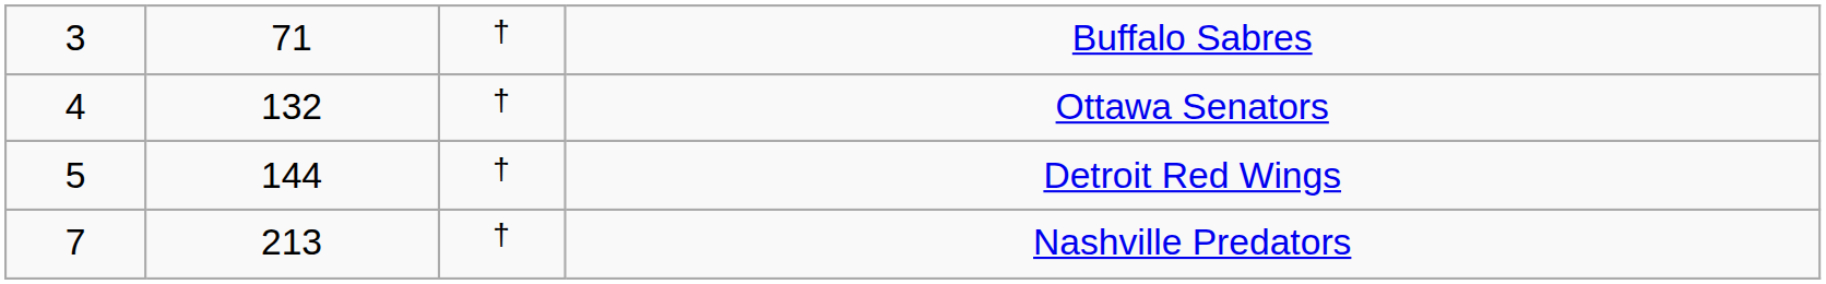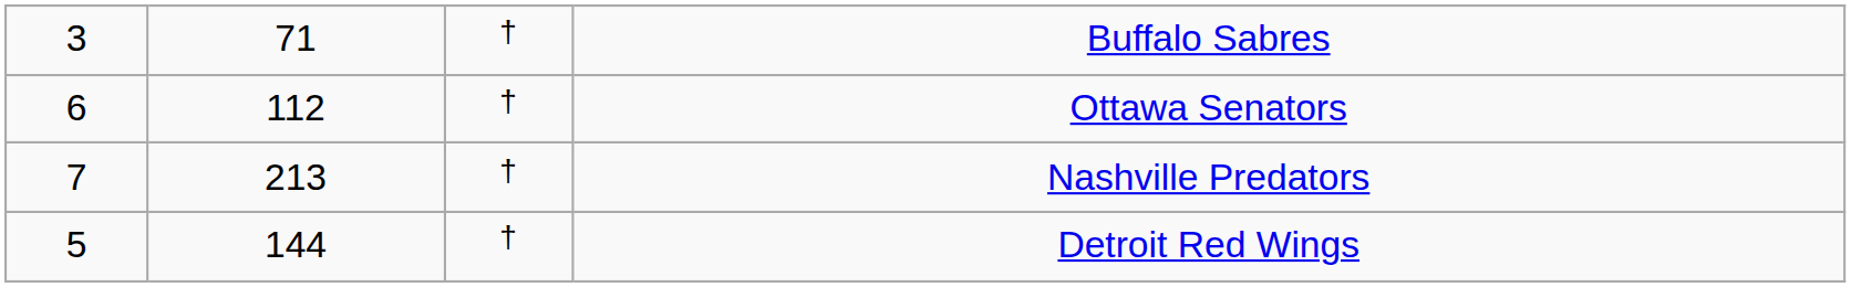 <table class="wikitable sortable" width="50%">
 <tr align="center" bgcolor="">
 <td>3</td>
 <td>71</td>
 <td> <sup>†</sup></td>
 <td><a href='#'>Buffalo Sabres</a></td>
 </tr>
 <tr align="center" bgcolor="">
-<td>4</td>
-<td>132</td>
+<td>6</td>
+<td>112</td>
 <td> <sup>†</sup></td>
 <td><a href='#'>Ottawa Senators</a></td>
+</tr>
+<tr align="center" bgcolor="">
+<td>7</td>
+<td>213</td>
+<td> <sup>†</sup></td>
+<td><a href='#'>Nashville Predators</a></td>
 </tr>
 <tr align="center" bgcolor="">
 <td>5</td>
 <td>144</td>
 <td> <sup>†</sup></td>
 <td><a href='#'>Detroit Red Wings</a></td>
 </tr>
-<tr align="center" bgcolor="">
-<td>7</td>
-<td>213</td>
-<td> <sup>†</sup></td>
-<td><a href='#'>Nashville Predators</a></td>
-</tr>
 </table>
